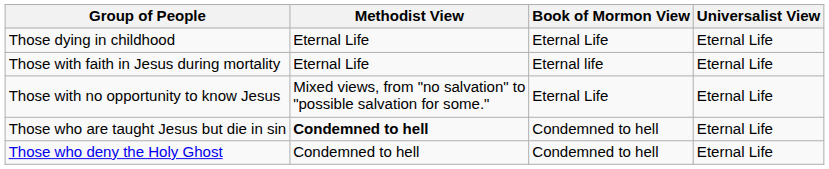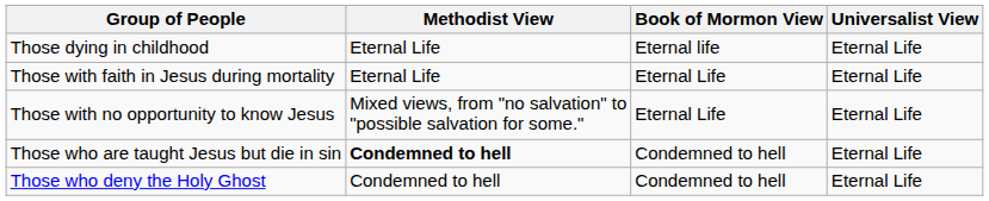 <table class="wikitable" style="margin-left: auto; margin-right: auto; border: none;">
 <tr>
 <th>Group of People</th>
 <th>Methodist View</th>
 <th>Book of Mormon View</th>
 <th>Universalist View</th>
 </tr>
 <tr>
 <td>Those dying in childhood</td>
 <td>Eternal Life</td>
-<td>Eternal Life</td>
+<td>Eternal life </td>
 <td>Eternal Life</td>
 </tr>
 <tr>
 <td>Those with faith in Jesus during mortality</td>
 <td>Eternal Life</td>
-<td>Eternal life </td>
+<td>Eternal Life</td>
 <td>Eternal Life</td>
 </tr>
 <tr>
 <td>Those with no opportunity to know Jesus</td>
 <td>Mixed views, from "no salvation" to <br> "possible salvation for some."</td>
 <td>Eternal Life</td>
 <td>Eternal Life</td>
 </tr>
 <tr>
 <td>Those who are taught Jesus but die in sin</td>
 <td><strong>Condemned to hell</strong></td>
 <td>Condemned to hell</td>
 <td>Eternal Life</td>
 </tr>
 <tr>
 <td><a href='#'>Those who deny the Holy Ghost</a></td>
 <td>Condemned to hell</td>
 <td>Condemned to hell</td>
 <td>Eternal Life</td>
 </tr>
 </table>
